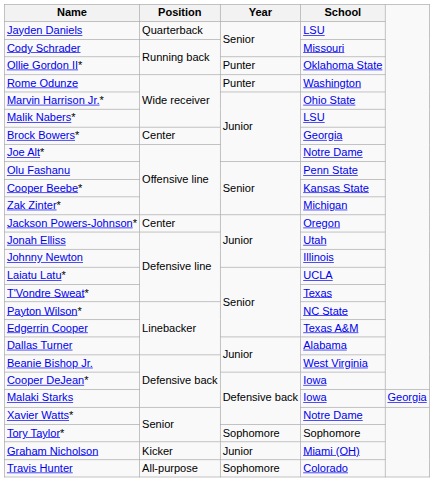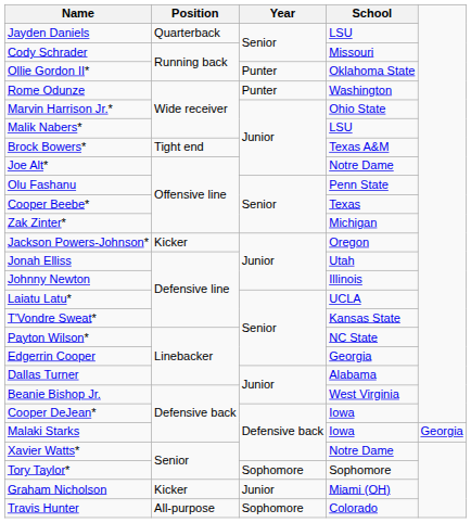 <table class="wikitable sortable">
 <tr>
 <th>Name</th>
 <th>Position</th>
 <th>Year</th>
 <th>School</th>
 </tr>
 <tr>
 <td><a href='#'>Jayden Daniels</a></td>
 <td>Quarterback</td>
 <td rowspan="2">Senior</td>
 <td><a href='#'>LSU</a></td>
 </tr>
 <tr>
 <td><a href='#'>Cody Schrader</a></td>
 <td rowspan="2">Running back</td>
 <td><a href='#'>Missouri</a></td>
 </tr>
 <tr>
 <td><a href='#'>Ollie Gordon II</a>*</td>
 <td>Punter</td>
 <td><a href='#'>Oklahoma State</a></td>
 </tr>
 <tr>
 <td><a href='#'>Rome Odunze</a></td>
 <td rowspan="3">Wide receiver</td>
 <td>Punter</td>
 <td><a href='#'>Washington</a></td>
 </tr>
 <tr>
 <td><a href='#'>Marvin Harrison Jr.</a>*</td>
 <td rowspan=4>Junior</td>
 <td><a href='#'>Ohio State</a></td>
 </tr>
 <tr>
 <td><a href='#'>Malik Nabers</a>*</td>
 <td><a href='#'>LSU</a></td>
 </tr>
 <tr>
 <td><a href='#'>Brock Bowers</a>*</td>
-<td>Center</td>
-<td><a href='#'>Georgia</a></td>
+<td>Tight end</td>
+<td><a href='#'>Texas A&M</a></td>
 </tr>
 <tr>
 <td><a href='#'>Joe Alt</a>*</td>
 <td rowspan="4">Offensive line</td>
 <td><a href='#'>Notre Dame</a></td>
 </tr>
 <tr>
 <td><a href='#'>Olu Fashanu</a></td>
 <td rowspan=3>Senior</td>
 <td><a href='#'>Penn State</a></td>
 </tr>
 <tr>
 <td><a href='#'>Cooper Beebe</a>*</td>
-<td><a href='#'>Kansas State</a></td>
+<td><a href='#'>Texas</a></td>
 </tr>
 <tr>
 <td><a href='#'>Zak Zinter</a>*</td>
 <td><a href='#'>Michigan</a></td>
 </tr>
 <tr>
 <td><a href='#'>Jackson Powers-Johnson</a>*</td>
-<td>Center</td>
+<td>Kicker</td>
 <td rowspan=3>Junior</td>
 <td><a href='#'>Oregon</a></td>
 </tr>
 <tr>
 <td><a href='#'>Jonah Elliss</a></td>
 <td rowspan="4">Defensive line</td>
 <td><a href='#'>Utah</a></td>
 </tr>
 <tr>
 <td><a href='#'>Johnny Newton</a></td>
 <td><a href='#'>Illinois</a></td>
 </tr>
 <tr>
 <td><a href='#'>Laiatu Latu</a>*</td>
 <td rowspan="4">Senior</td>
 <td><a href='#'>UCLA</a></td>
 </tr>
 <tr>
 <td><a href='#'>T'Vondre Sweat</a>*</td>
-<td><a href='#'>Texas</a></td>
+<td><a href='#'>Kansas State</a></td>
 </tr>
 <tr>
 <td><a href='#'>Payton Wilson</a>*</td>
 <td rowspan="3">Linebacker</td>
 <td><a href='#'>NC State</a></td>
 </tr>
 <tr>
 <td><a href='#'>Edgerrin Cooper</a></td>
-<td><a href='#'>Texas A&M</a></td>
+<td><a href='#'>Georgia</a></td>
 </tr>
 <tr>
 <td><a href='#'>Dallas Turner</a></td>
 <td rowspan="2">Junior</td>
 <td><a href='#'>Alabama</a></td>
 </tr>
 <tr>
 <td><a href='#'>Beanie Bishop Jr.</a></td>
 <td rowspan="3">Defensive back</td>
 <td><a href='#'>West Virginia</a></td>
 </tr>
 <tr>
 <td><a href='#'>Cooper DeJean</a>*</td>
 <td rowspan="3">Defensive back</td>
 <td><a href='#'>Iowa</a></td>
 </tr>
 <tr>
 <td><a href='#'>Malaki Starks</a></td>
 <td><a href='#'>Iowa</a></td>
 <td><a href='#'>Georgia</a></td>
 </tr>
 <tr>
 <td><a href='#'>Xavier Watts</a>*</td>
 <td rowspan=2>Senior</td>
 <td><a href='#'>Notre Dame</a></td>
 </tr>
 <tr>
 <td><a href='#'>Tory Taylor</a>*</td>
 <td>Sophomore</td>
 <td>Sophomore</td>
 </tr>
 <tr>
 <td><a href='#'>Graham Nicholson</a></td>
 <td>Kicker</td>
 <td>Junior</td>
 <td><a href='#'>Miami (OH)</a></td>
 </tr>
 <tr>
 <td><a href='#'>Travis Hunter</a></td>
 <td>All-purpose</td>
 <td>Sophomore</td>
 <td><a href='#'>Colorado</a></td>
 </tr>
 </table>
